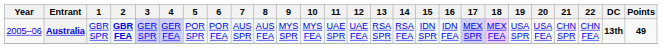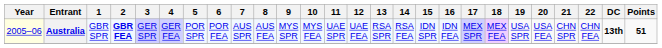 <table class="wikitable" style="text-align:center; font-size:90%">
 <tr>
 <th>Year</th>
 <th>Entrant</th>
 <th>1</th>
 <th>2</th>
 <th>3</th>
 <th>4</th>
 <th>5</th>
 <th>6</th>
 <th>7</th>
 <th>8</th>
 <th>9</th>
 <th>10</th>
 <th>11</th>
 <th>12</th>
 <th>13</th>
 <th>14</th>
 <th>15</th>
 <th>16</th>
 <th>17</th>
 <th>18</th>
 <th>19</th>
 <th>20</th>
 <th>21</th>
 <th>22</th>
 <th>DC</th>
 <th>Points</th>
 </tr>
 <tr>
-<td><a href='#'>2005–06</a></td>
+<td style="background: lightyellow;"><a href='#'>2005–06</a></td>
 <th><a href='#'>Australia</a></th>
 <td style="background:#F1F8FF;"><a href='#'>GBR<br>SPR</a><br></td>
 <td style="background:#F1F8FF;"><strong><a href='#'>GBR<br>FEA</a> <br></strong></td>
 <td style="background:#CFCFFF;"><a href='#'>GER<br>SPR</a> <br></td>
 <td style="background:#CFCFFF;"><a href='#'>GER<br>FEA</a> <br></td>
 <td style="background:#F1F8FF;"><a href='#'>POR<br>SPR</a><br></td>
 <td style="background:#F1F8FF;"><a href='#'>POR<br>FEA</a><br></td>
 <td style="background:#F1F8FF;"><a href='#'>AUS<br>SPR</a><br></td>
 <td style="background:#F1F8FF;"><a href='#'>AUS<br>FEA</a><br></td>
 <td style="background:#F1F8FF;"><a href='#'>MYS<br>SPR</a><br></td>
 <td style="background:#F1F8FF;"><a href='#'>MYS<br>FEA</a><br></td>
 <td style="background:#F1F8FF;"><a href='#'>UAE<br>SPR</a><br></td>
 <td style="background:#F1F8FF;"><a href='#'>UAE<br>FEA</a><br></td>
 <td style="background:#F1F8FF;"><a href='#'>RSA<br>SPR</a><br></td>
 <td style="background:#F1F8FF;"><a href='#'>RSA<br>FEA</a><br></td>
 <td style="background:#F1F8FF;"><a href='#'>IDN<br>SPR</a><br></td>
 <td style="background:#F1F8FF;"><a href='#'>IDN<br>FEA</a><br></td>
 <td style="background:#CFCFFF;"><a href='#'>MEX<br>SPR</a><br></td>
 <td style="background:#EFCFFF;"><a href='#'>MEX<br>FEA</a><br></td>
 <td><a href='#'>USA<br>SPR</a></td>
 <td><a href='#'>USA<br>FEA</a></td>
 <td><a href='#'>CHN<br>SPR</a></td>
 <td><a href='#'>CHN<br>FEA</a></td>
 <td><strong>13th</strong></td>
-<td><strong>49</strong></td>
+<td><strong>51</strong></td>
 </tr>
 <tr>
 </tr>
 </table>
